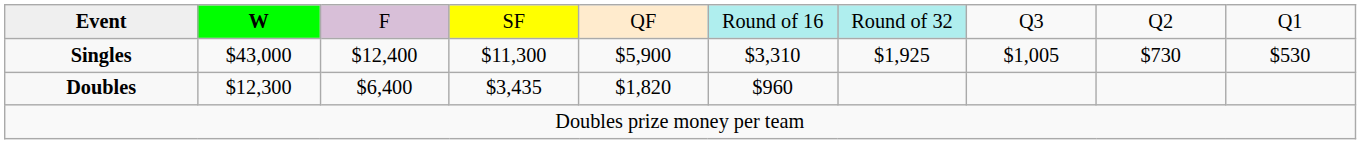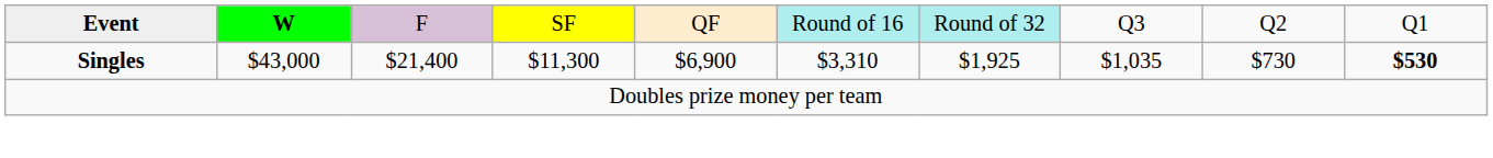 <table class=wikitable style=font-size:90%;text-align:center>
 <tr>
 <td style="width:130px; background:#efefef;"><strong>Event</strong></td>
 <td style="width:80px; background:lime;"><strong>W</strong></td>
 <td style="width:85px; background:thistle;">F</td>
 <td style="width:85px; background:#ff0;">SF</td>
 <td style="width:85px; background:#ffebcd;">QF</td>
 <td style="width:85px; background:#afeeee;">Round of 16</td>
 <td style="width:85px; background:#afeeee;">Round of 32</td>
 <td width=85>Q3</td>
 <td width=85>Q2</td>
 <td width=85>Q1</td>
 </tr>
 <tr>
 <td style="background:#f8f8f8;"><strong>Singles</strong></td>
 <td>$43,000</td>
-<td>$12,400</td>
+<td>$21,400</td>
 <td>$11,300</td>
-<td>$5,900</td>
+<td>$6,900</td>
 <td>$3,310</td>
 <td>$1,925</td>
-<td>$1,005</td>
+<td>$1,035</td>
 <td>$730</td>
-<td>$530</td>
-</tr>
-<tr>
-<td style="background:#f8f8f8;"><strong>Doubles</strong></td>
-<td>$12,300</td>
-<td>$6,400</td>
-<td>$3,435</td>
-<td>$1,820</td>
-<td>$960</td>
-<td></td>
-<td></td>
-<td></td>
-<td></td>
+<td><strong>$530</strong></td>
 </tr>
 <tr>
 <td colspan=10>Doubles prize money per team</td>
 </tr>
 </table>
